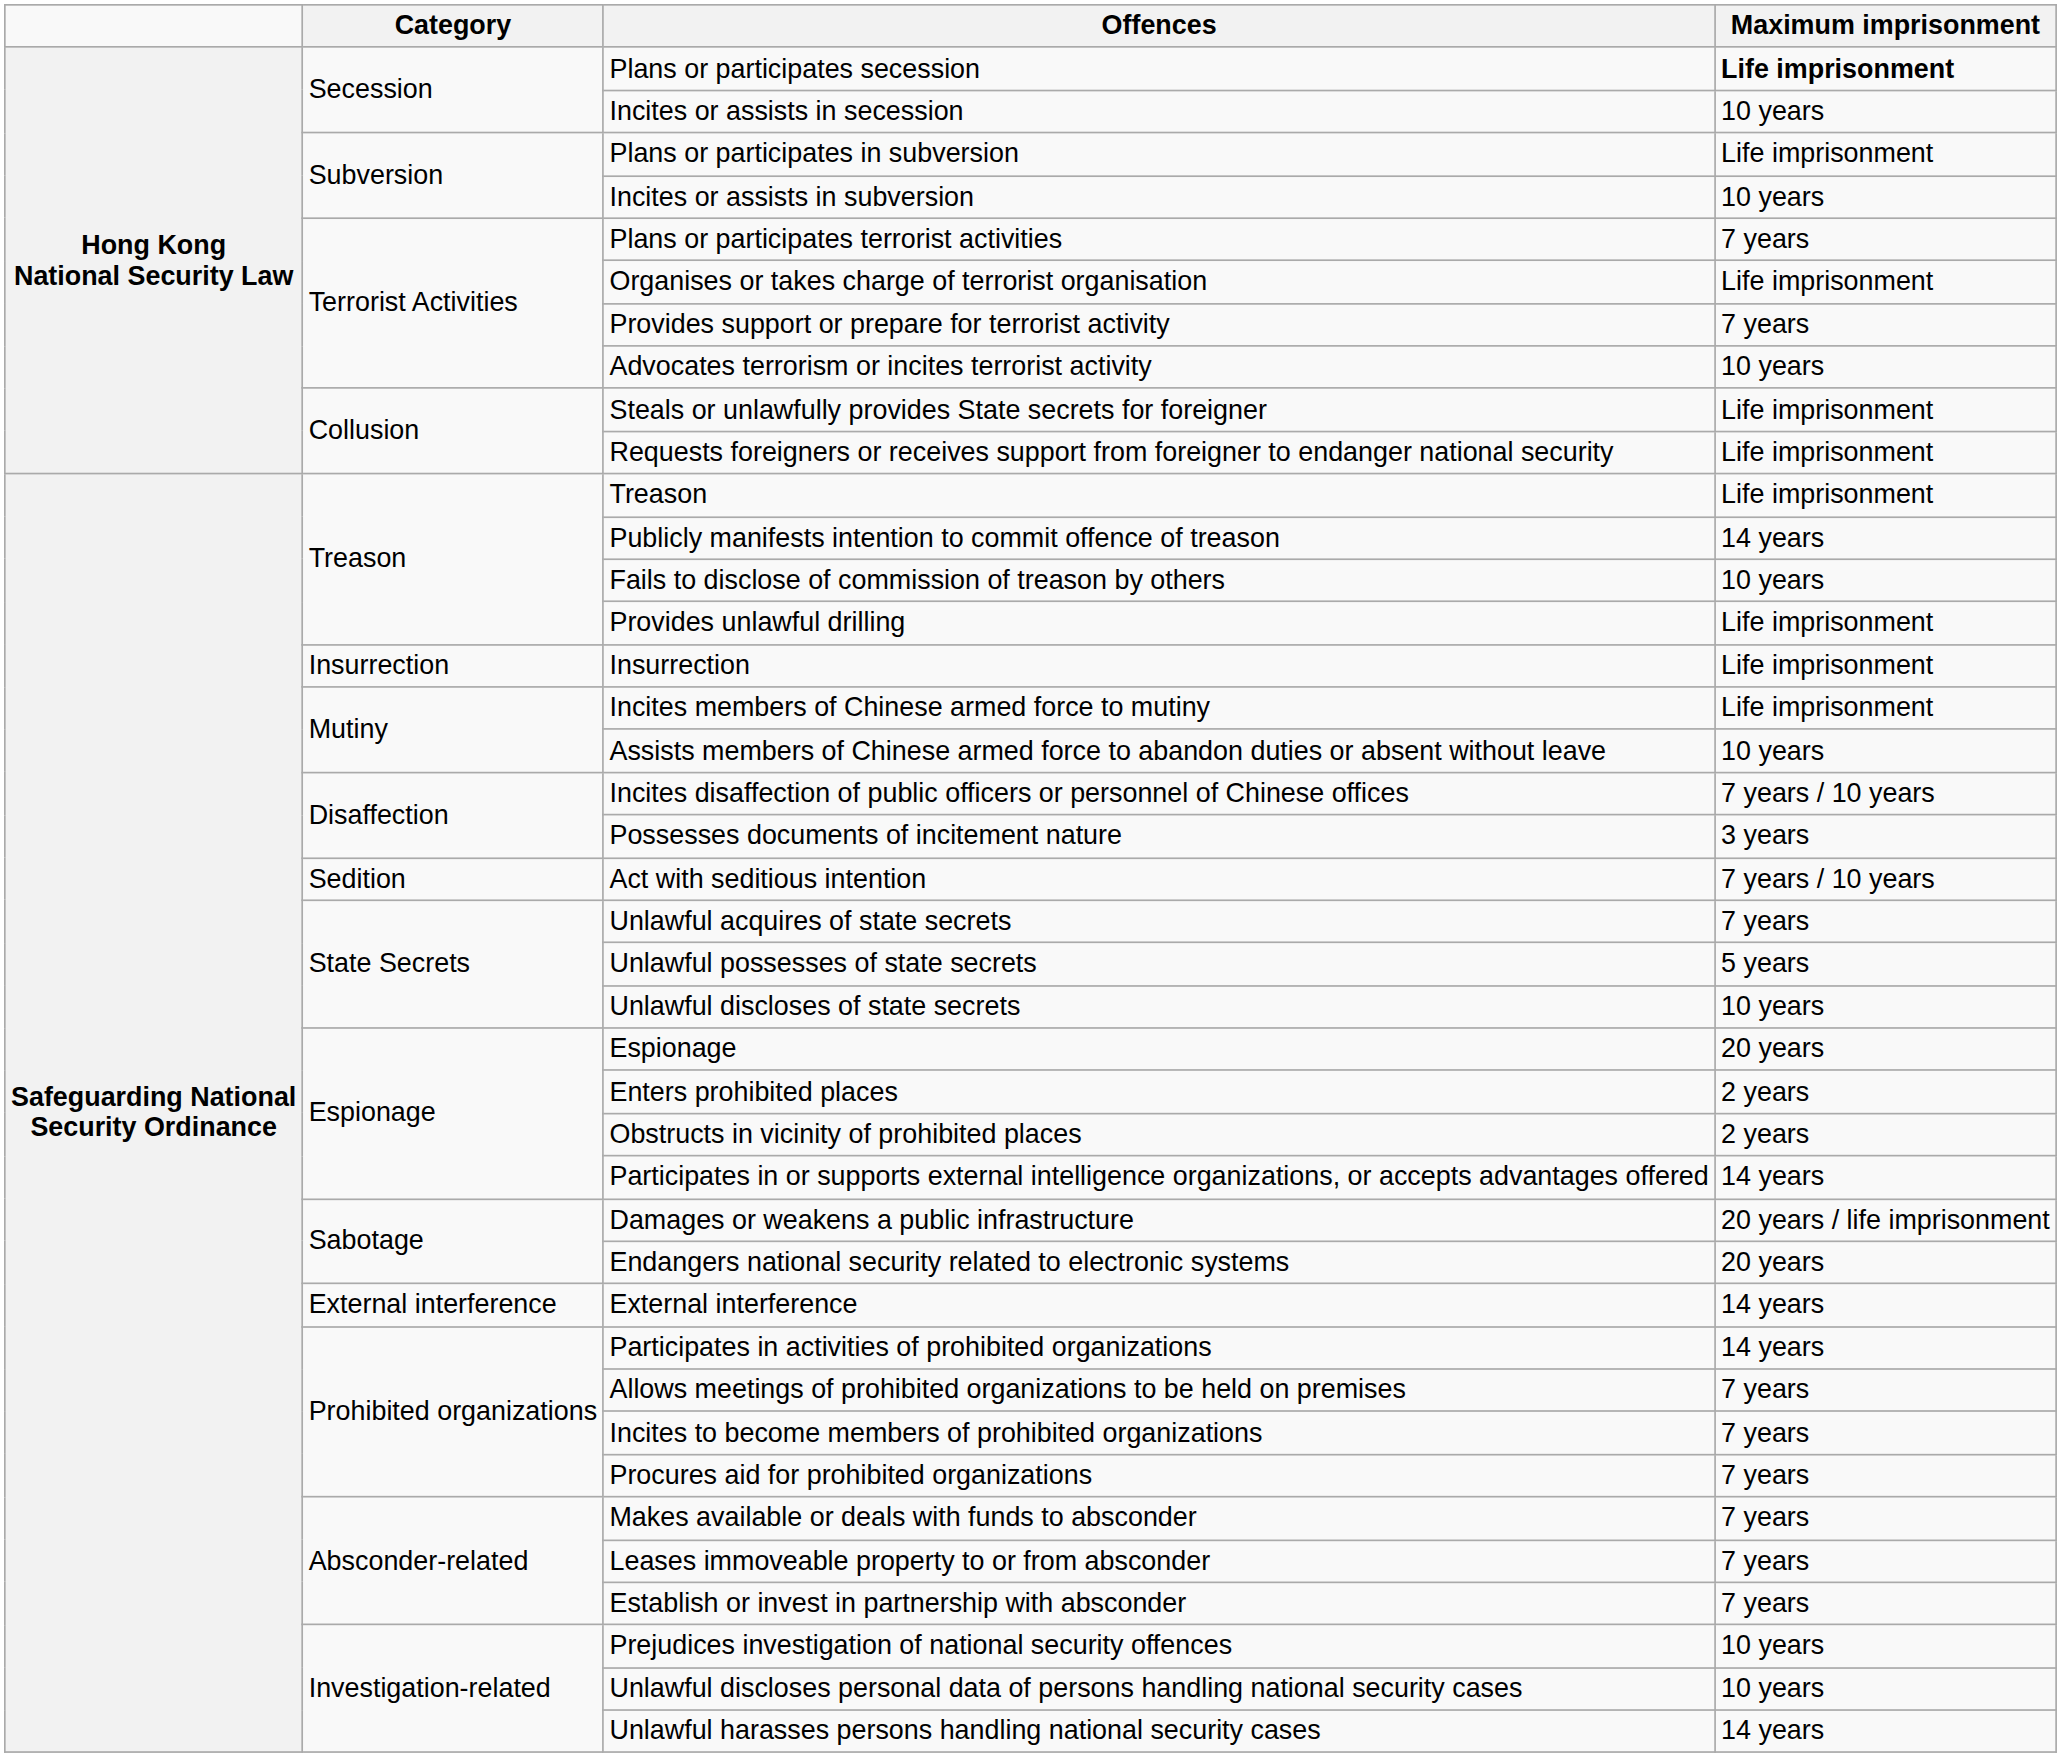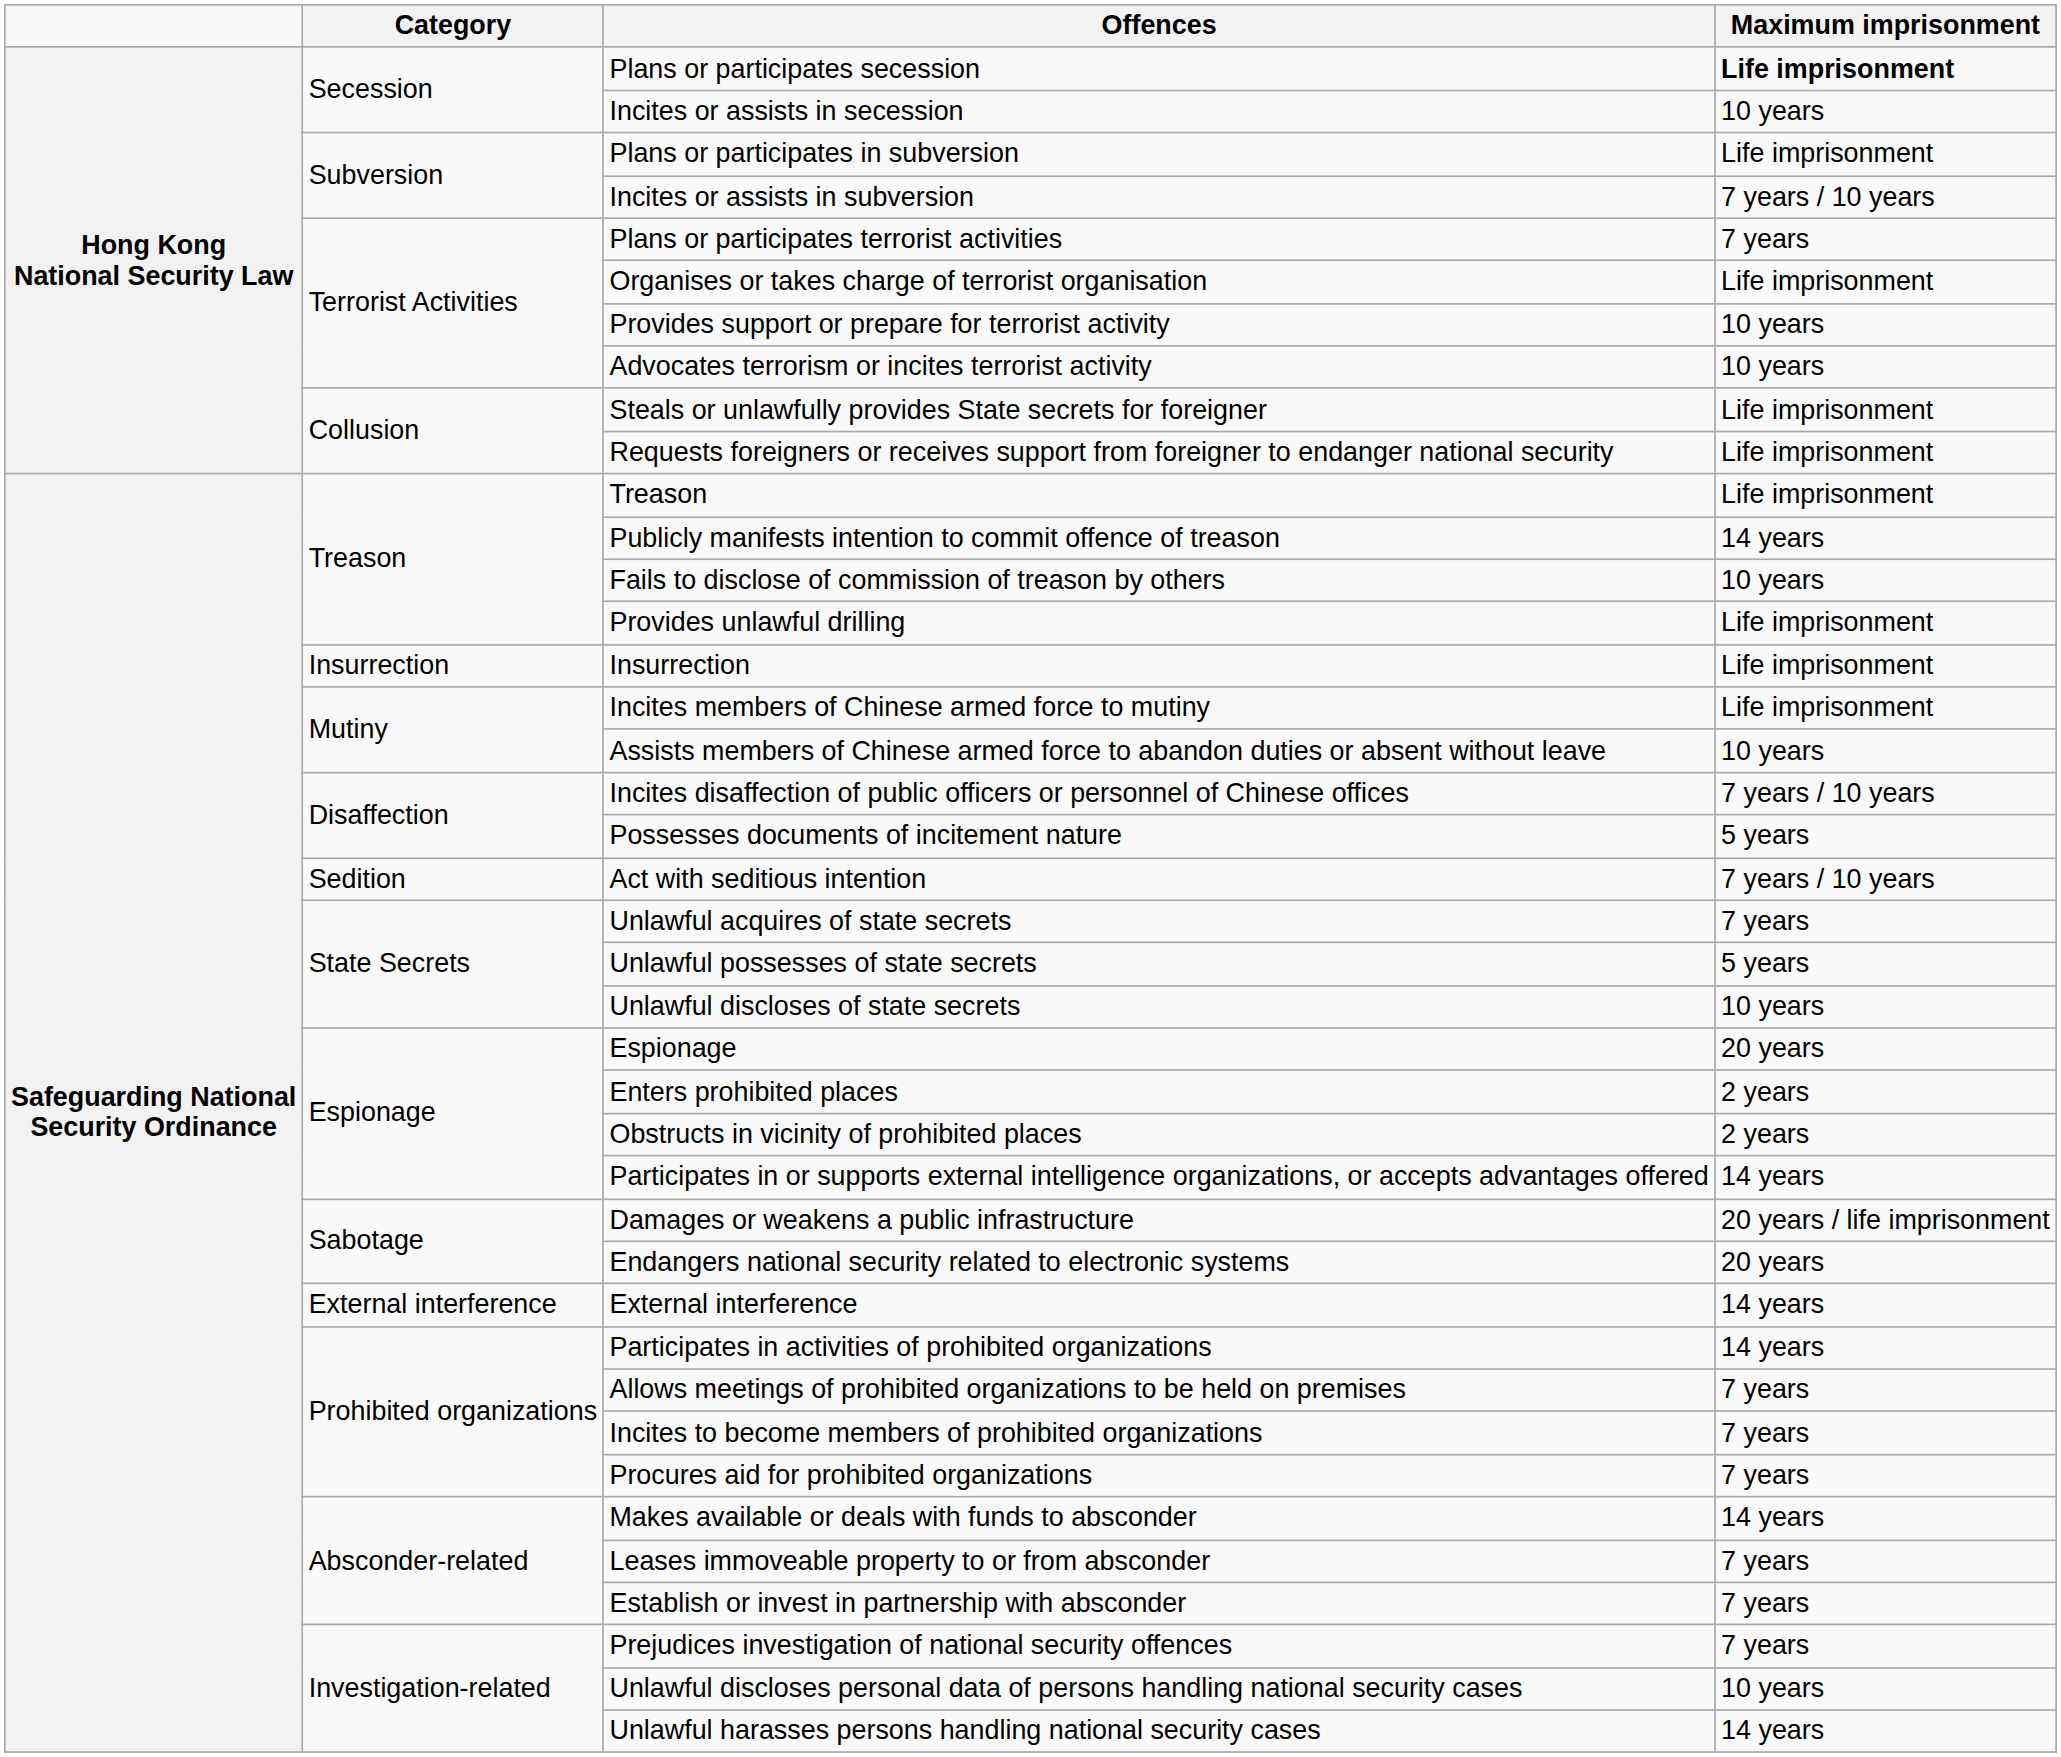 <table class="wikitable">
 <tr>
 <td></td>
 <th>Category</th>
 <th>Offences</th>
 <th>Maximum imprisonment</th>
 </tr>
 <tr>
 <th rowspan="10">Hong Kong<br>National Security Law</th>
 <td rowspan="2">Secession</td>
 <td>Plans or participates secession</td>
 <td><strong>Life imprisonment</strong></td>
 </tr>
 <tr>
 <td>Incites or assists in secession</td>
 <td>10 years</td>
 </tr>
 <tr>
 <td rowspan="2">Subversion</td>
 <td>Plans or participates in subversion</td>
 <td>Life imprisonment</td>
 </tr>
 <tr>
 <td>Incites or assists in subversion</td>
-<td>10 years</td>
+<td>7 years / 10 years</td>
 </tr>
 <tr>
 <td rowspan="4">Terrorist Activities</td>
 <td>Plans or participates terrorist activities</td>
 <td>7 years</td>
 </tr>
 <tr>
 <td>Organises or takes charge of terrorist organisation</td>
 <td>Life imprisonment</td>
 </tr>
 <tr>
 <td>Provides support or prepare for terrorist activity</td>
-<td>7 years</td>
+<td>10 years</td>
 </tr>
 <tr>
 <td>Advocates terrorism or incites terrorist activity</td>
 <td>10 years</td>
 </tr>
 <tr>
 <td rowspan="2">Collusion</td>
 <td>Steals or unlawfully provides State secrets for foreigner</td>
 <td>Life imprisonment</td>
 </tr>
 <tr>
 <td>Requests foreigners or receives support from foreigner to endanger national security</td>
 <td>Life imprisonment</td>
 </tr>
 <tr>
 <th rowspan="30">Safeguarding National<br>Security Ordinance</th>
 <td rowspan="4">Treason</td>
 <td>Treason</td>
 <td>Life imprisonment</td>
 </tr>
 <tr>
 <td>Publicly manifests intention to commit offence of treason</td>
 <td>14 years</td>
 </tr>
 <tr>
 <td>Fails to disclose of commission of treason by others</td>
 <td>10 years</td>
 </tr>
 <tr>
 <td>Provides unlawful drilling</td>
 <td>Life imprisonment</td>
 </tr>
 <tr>
 <td>Insurrection</td>
 <td>Insurrection</td>
 <td>Life imprisonment</td>
 </tr>
 <tr>
 <td rowspan="2">Mutiny</td>
 <td>Incites members of Chinese armed force to mutiny</td>
 <td>Life imprisonment</td>
 </tr>
 <tr>
 <td>Assists members of Chinese armed force to abandon duties or absent without leave</td>
 <td>10 years</td>
 </tr>
 <tr>
 <td rowspan="2">Disaffection</td>
 <td>Incites disaffection of public officers or personnel of Chinese offices</td>
 <td>7 years / 10 years</td>
 </tr>
 <tr>
 <td>Possesses documents of incitement nature</td>
-<td>3 years</td>
+<td>5 years</td>
 </tr>
 <tr>
 <td>Sedition</td>
 <td>Act with seditious intention</td>
 <td>7 years / 10 years</td>
 </tr>
 <tr>
 <td rowspan="3">State Secrets</td>
 <td>Unlawful acquires of state secrets</td>
 <td>7 years</td>
 </tr>
 <tr>
 <td>Unlawful possesses of state secrets</td>
 <td>5 years</td>
 </tr>
 <tr>
 <td>Unlawful discloses of state secrets</td>
 <td>10 years</td>
 </tr>
 <tr>
 <td rowspan="4">Espionage</td>
 <td>Espionage</td>
 <td>20 years</td>
 </tr>
 <tr>
 <td>Enters prohibited places</td>
 <td>2 years</td>
 </tr>
 <tr>
 <td>Obstructs in vicinity of prohibited places</td>
 <td>2 years</td>
 </tr>
 <tr>
 <td>Participates in or supports external intelligence organizations, or accepts advantages offered</td>
 <td>14 years</td>
 </tr>
 <tr>
 <td rowspan="2">Sabotage</td>
 <td>Damages or weakens a public infrastructure</td>
 <td>20 years / life imprisonment</td>
 </tr>
 <tr>
 <td>Endangers national security related to electronic systems</td>
 <td>20 years</td>
 </tr>
 <tr>
 <td>External interference</td>
 <td>External interference</td>
 <td>14 years</td>
 </tr>
 <tr>
 <td rowspan="4">Prohibited organizations</td>
 <td>Participates in activities of prohibited organizations</td>
 <td>14 years</td>
 </tr>
 <tr>
 <td>Allows meetings of prohibited organizations to be held on premises</td>
 <td>7 years</td>
 </tr>
 <tr>
 <td>Incites to become members of prohibited organizations</td>
 <td>7 years</td>
 </tr>
 <tr>
 <td>Procures aid for prohibited organizations</td>
 <td>7 years</td>
 </tr>
 <tr>
 <td rowspan="3">Absconder-related</td>
 <td>Makes available or deals with funds to absconder</td>
-<td>7 years</td>
+<td>14 years</td>
 </tr>
 <tr>
 <td>Leases immoveable property to or from absconder</td>
 <td>7 years</td>
 </tr>
 <tr>
 <td>Establish or invest in partnership with absconder</td>
 <td>7 years</td>
 </tr>
 <tr>
 <td rowspan="3">Investigation-related</td>
 <td>Prejudices investigation of national security offences</td>
-<td>10 years</td>
+<td>7 years</td>
 </tr>
 <tr>
 <td>Unlawful discloses personal data of persons handling national security cases</td>
 <td>10 years</td>
 </tr>
 <tr>
 <td>Unlawful harasses persons handling national security cases</td>
 <td>14 years</td>
 </tr>
 </table>
